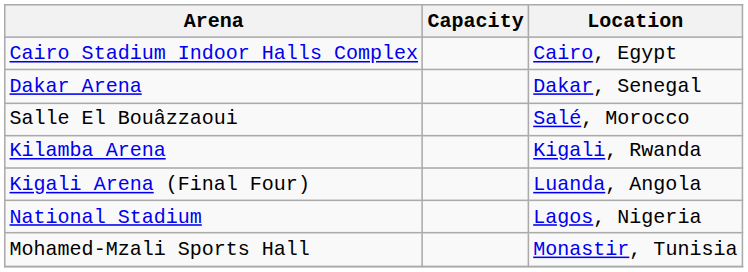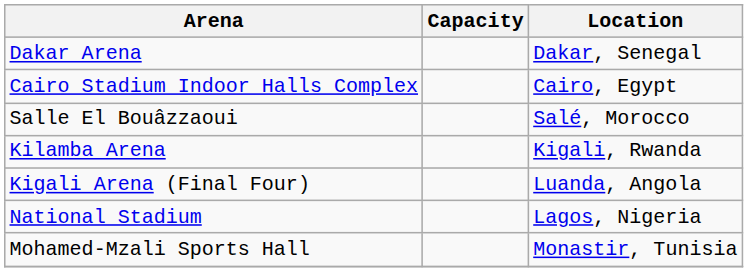 <table class="wikitable sortable">
 <tr>
 <th>Arena</th>
 <th>Capacity</th>
 <th>Location</th>
 </tr>
 <tr>
+<td><a href='#'>Dakar Arena</a></td>
+<td></td>
+<td><a href='#'>Dakar</a>, Senegal</td>
+</tr>
+<tr>
 <td><a href='#'>Cairo Stadium Indoor Halls Complex</a></td>
 <td></td>
 <td><a href='#'>Cairo</a>, Egypt</td>
-</tr>
-<tr>
-<td><a href='#'>Dakar Arena</a></td>
-<td></td>
-<td><a href='#'>Dakar</a>, Senegal</td>
 </tr>
 <tr>
 <td>Salle El Bouâzzaoui</td>
 <td></td>
 <td><a href='#'>Salé</a>, Morocco</td>
 </tr>
 <tr>
 <td><a href='#'>Kilamba Arena</a></td>
 <td></td>
 <td><a href='#'>Kigali</a>, Rwanda</td>
 </tr>
 <tr>
 <td><a href='#'>Kigali Arena</a> (Final Four)</td>
 <td></td>
 <td><a href='#'>Luanda</a>, Angola</td>
 </tr>
 <tr>
 <td><a href='#'>National Stadium</a></td>
 <td></td>
 <td><a href='#'>Lagos</a>, Nigeria</td>
 </tr>
 <tr>
 <td>Mohamed-Mzali Sports Hall</td>
 <td></td>
 <td><a href='#'>Monastir</a>, Tunisia</td>
 </tr>
 <tr>
 </tr>
 </table>
